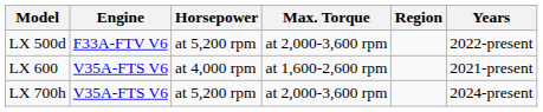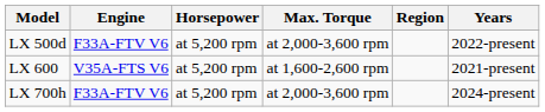 <table class="wikitable">
 <tr>
 <th>Model</th>
 <th>Engine</th>
 <th>Horsepower</th>
 <th>Max. Torque</th>
 <th>Region</th>
 <th>Years</th>
 </tr>
 <tr>
 <td>LX 500d</td>
 <td><a href='#'>F33A-FTV V6</a> </td>
 <td> at 5,200 rpm</td>
 <td> at 2,000-3,600 rpm</td>
 <td></td>
 <td>2022-present</td>
 </tr>
 <tr>
 <td>LX 600</td>
 <td><a href='#'>V35A-FTS V6</a> </td>
-<td> at 4,000 rpm</td>
+<td> at 5,200 rpm</td>
 <td> at 1,600-2,600 rpm</td>
 <td></td>
 <td>2021-present</td>
 </tr>
 <tr>
 <td>LX 700h</td>
-<td><a href='#'>V35A-FTS V6</a> </td>
+<td><a href='#'>F33A-FTV V6</a> </td>
 <td> at 5,200 rpm</td>
 <td> at 2,000-3,600 rpm</td>
 <td></td>
 <td>2024-present</td>
 </tr>
 </table>
